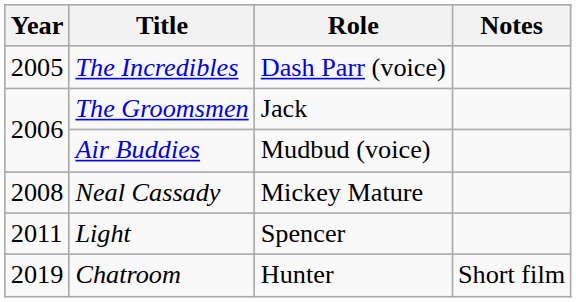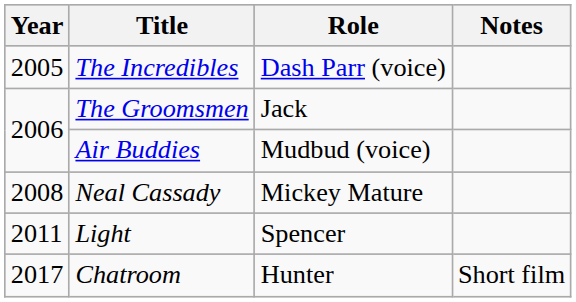 <table class = "wikitable sortable">
 <tr>
 <th>Year</th>
 <th>Title</th>
 <th>Role</th>
 <th class = "unsortable">Notes</th>
 </tr>
 <tr>
 <td>2005</td>
 <td><em><a href='#'>The Incredibles</a></em></td>
 <td><a href='#'>Dash Parr</a> (voice)</td>
 <td></td>
 </tr>
 <tr>
 <td rowspan="2">2006</td>
 <td><em><a href='#'>The Groomsmen</a></em></td>
 <td>Jack</td>
 <td></td>
 </tr>
 <tr>
 <td><em><a href='#'>Air Buddies</a></em></td>
 <td>Mudbud (voice)</td>
 <td></td>
 </tr>
 <tr>
 <td>2008</td>
 <td><em>Neal Cassady</em></td>
 <td>Mickey Mature</td>
 <td></td>
 </tr>
 <tr>
 <td>2011</td>
 <td><em>Light</em></td>
 <td>Spencer</td>
 <td></td>
 </tr>
 <tr>
-<td>2019</td>
+<td>2017</td>
 <td><em>Chatroom</em></td>
 <td>Hunter</td>
 <td>Short film</td>
 </tr>
 </table>
